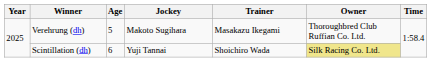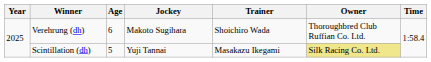 <table class="wikitable sortable" style="font-size:90%">
 <tr>
 <th width="36px">Year</th>
 <th width="120px">Winner</th>
 <th>Age</th>
 <th width="140px">Jockey</th>
 <th width="150px">Trainer</th>
 <th width="150px">Owner</th>
 <th>Time</th>
 </tr>
 <tr>
 <td rowspan="2">2025</td>
 <td>Verehrung (<a href='#'>dh</a>)</td>
-<td>5</td>
+<td>6</td>
 <td>Makoto Sugihara</td>
-<td>Masakazu Ikegami</td>
+<td>Shoichiro Wada</td>
 <td>Thoroughbred Club Ruffian Co. Ltd.</td>
 <td rowspan="2">1:58.4</td>
 </tr>
 <tr>
 <td>Scintillation (<a href='#'>dh</a>)</td>
-<td>6</td>
+<td>5</td>
 <td>Yuji Tannai</td>
-<td>Shoichiro Wada</td>
+<td>Masakazu Ikegami</td>
 <td style="background: khaki;">Silk Racing Co. Ltd.</td>
 </tr>
 </table>
